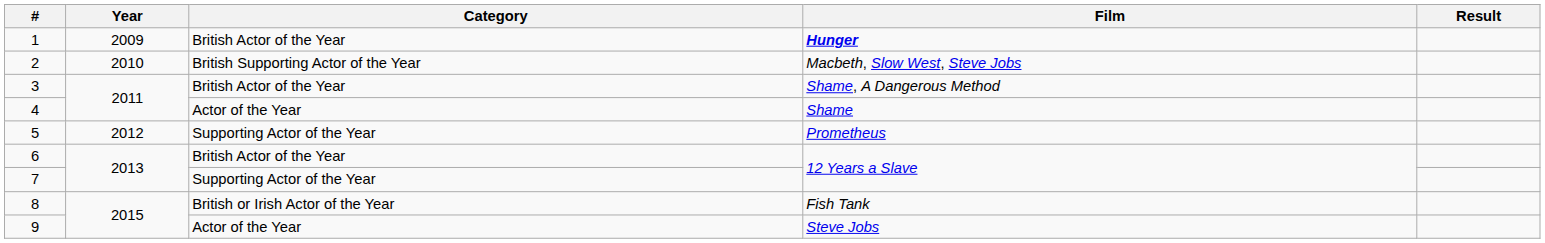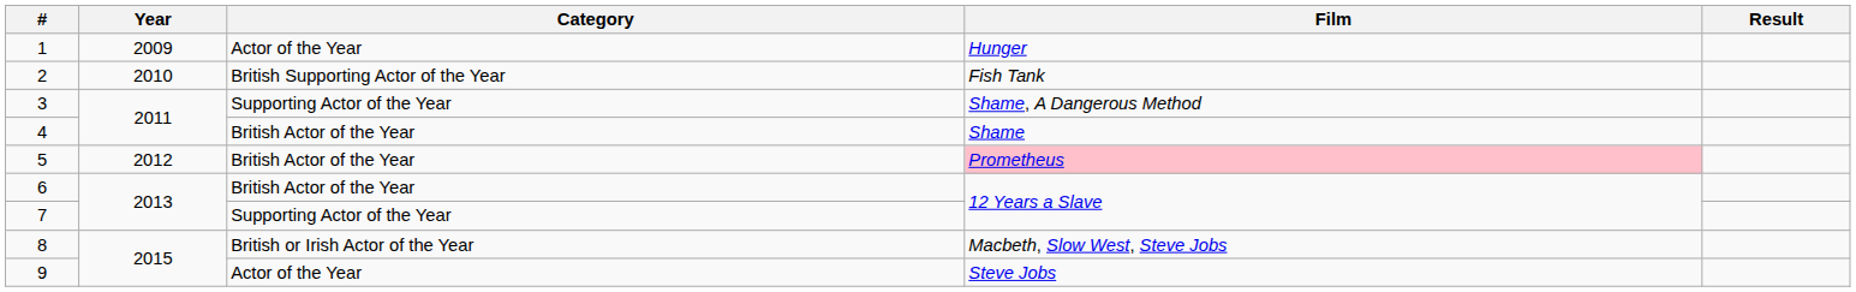 <table class="wikitable" width="100%" cellpadding="5" style="font-size: 95%">
 <tr>
 <th width="2.5%">#</th>
 <th width="5%">Year</th>
 <th width="25%">Category</th>
 <th width="25%">Film</th>
 <th width="5%">Result</th>
 </tr>
 <tr>
 <td style="text-align:center;">1</td>
 <td style="text-align:center;">2009</td>
-<td>British Actor of the Year</td>
-<td><strong><em><a href='#'>Hunger</a></em></strong></td>
+<td>Actor of the Year</td>
+<td><em><a href='#'>Hunger</a></em></td>
 <td></td>
 </tr>
 <tr>
 <td style="text-align:center;">2</td>
 <td style="text-align:center;">2010</td>
 <td>British Supporting Actor of the Year</td>
-<td><em>Macbeth</em>, <em><a href='#'>Slow West</a></em>, <em><a href='#'>Steve Jobs</a></em></td>
+<td><em>Fish Tank</em></td>
 <td></td>
 </tr>
 <tr>
 <td style="text-align:center;">3</td>
 <td rowspan="2" style="text-align:center;">2011</td>
-<td>British Actor of the Year</td>
+<td>Supporting Actor of the Year</td>
 <td><em><a href='#'>Shame</a></em>, <em>A Dangerous Method</em></td>
 <td></td>
 </tr>
 <tr>
 <td style="text-align:center;">4</td>
-<td>Actor of the Year</td>
+<td>British Actor of the Year</td>
 <td><em><a href='#'>Shame</a></em></td>
 <td></td>
 </tr>
 <tr>
 <td style="text-align:center;">5</td>
 <td style="text-align:center;">2012</td>
-<td>Supporting Actor of the Year</td>
-<td><em><a href='#'>Prometheus</a></em></td>
+<td>British Actor of the Year</td>
+<td style="background: pink;"><em><a href='#'>Prometheus</a></em></td>
 <td></td>
 </tr>
 <tr>
 <td style="text-align:center;">6</td>
 <td rowspan="2" style="text-align:center;">2013</td>
 <td>British Actor of the Year</td>
 <td rowspan="2"><em><a href='#'>12 Years a Slave</a></em></td>
 <td></td>
 </tr>
 <tr>
 <td style="text-align:center;">7</td>
 <td>Supporting Actor of the Year</td>
 <td></td>
 </tr>
 <tr>
 <td style="text-align:center;">8</td>
 <td rowspan="2" style="text-align:center;">2015</td>
 <td>British or Irish Actor of the Year</td>
-<td><em>Fish Tank</em></td>
+<td><em>Macbeth</em>, <em><a href='#'>Slow West</a></em>, <em><a href='#'>Steve Jobs</a></em></td>
 <td></td>
 </tr>
 <tr>
 <td style="text-align:center;">9</td>
 <td>Actor of the Year</td>
 <td><em><a href='#'>Steve Jobs</a></em></td>
 <td></td>
 </tr>
 </table>
